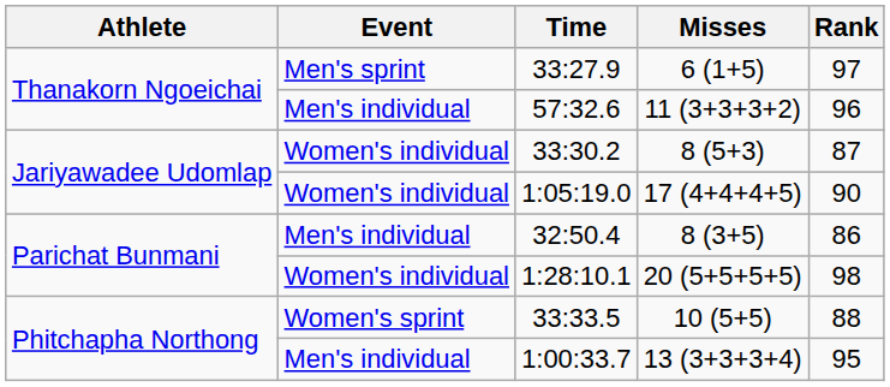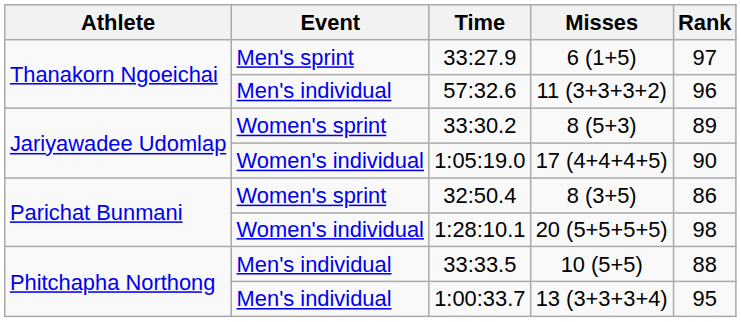 <table class="wikitable" style="font-size:90%">
 <tr>
 <th>Athlete</th>
 <th>Event</th>
 <th>Time</th>
 <th>Misses</th>
 <th>Rank</th>
 </tr>
 <tr align=center>
 <td align=left rowspan=2><a href='#'>Thanakorn Ngoeichai</a></td>
 <td align=left><a href='#'>Men's sprint</a></td>
 <td>33:27.9</td>
 <td>6 (1+5)</td>
 <td>97</td>
 </tr>
 <tr align=center>
 <td align=left><a href='#'>Men's individual</a></td>
 <td>57:32.6</td>
 <td>11 (3+3+3+2)</td>
 <td>96</td>
 </tr>
 <tr align=center>
 <td align=left rowspan=2><a href='#'>Jariyawadee Udomlap</a></td>
-<td align=left><a href='#'>Women's individual</a></td>
+<td align=left><a href='#'>Women's sprint</a></td>
 <td>33:30.2</td>
 <td>8 (5+3)</td>
-<td>87</td>
+<td>89</td>
 </tr>
 <tr align=center>
 <td align=left><a href='#'>Women's individual</a></td>
 <td>1:05:19.0</td>
 <td>17 (4+4+4+5)</td>
 <td>90</td>
 </tr>
 <tr align=center>
 <td align=left rowspan=2><a href='#'>Parichat Bunmani</a></td>
-<td align=left><a href='#'>Men's individual</a></td>
+<td align=left><a href='#'>Women's sprint</a></td>
 <td>32:50.4</td>
 <td>8 (3+5)</td>
 <td>86</td>
 </tr>
 <tr align=center>
 <td align=left><a href='#'>Women's individual</a></td>
 <td>1:28:10.1</td>
 <td>20 (5+5+5+5)</td>
 <td>98</td>
 </tr>
 <tr align=center>
 <td align=left rowspan=2><a href='#'>Phitchapha Northong</a></td>
-<td align=left><a href='#'>Women's sprint</a></td>
+<td align=left><a href='#'>Men's individual</a></td>
 <td>33:33.5</td>
 <td>10 (5+5)</td>
 <td>88</td>
 </tr>
 <tr align=center>
 <td align=left><a href='#'>Men's individual</a></td>
 <td>1:00:33.7</td>
 <td>13 (3+3+3+4)</td>
 <td>95</td>
 </tr>
 </table>
